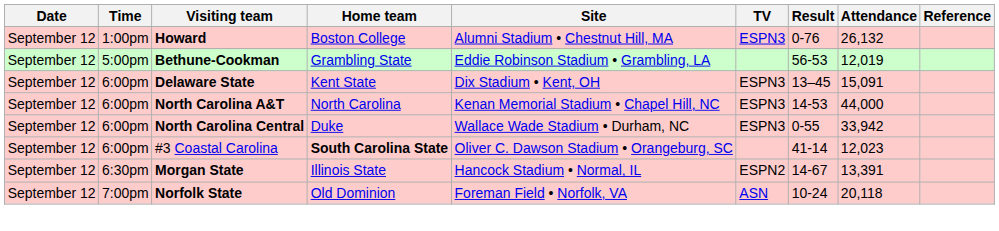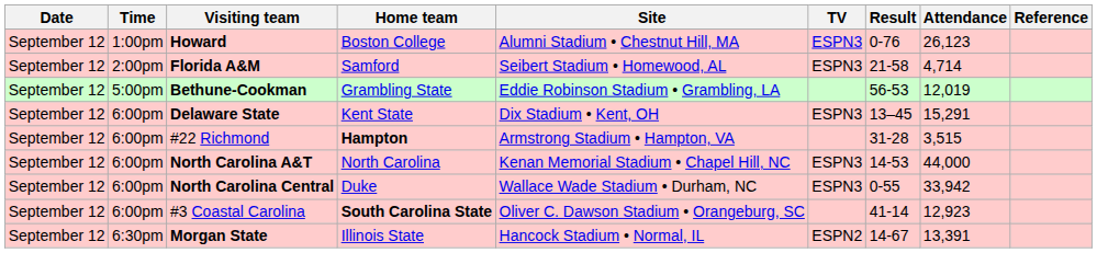 <table class="wikitable" style="font-size:95%;">
 <tr>
 <th>Date</th>
 <th>Time</th>
 <th>Visiting team</th>
 <th>Home team</th>
 <th>Site</th>
 <th>TV</th>
 <th>Result</th>
 <th>Attendance</th>
 <th class="unsortable">Reference</th>
 </tr>
 <tr bgcolor=#ffcccc>
 <td>September 12</td>
 <td>1:00pm</td>
 <td><strong>Howard</strong></td>
 <td><a href='#'>Boston College</a></td>
 <td><a href='#'>Alumni Stadium</a> • <a href='#'>Chestnut Hill, MA</a></td>
 <td><a href='#'>ESPN3</a></td>
 <td>0-76</td>
-<td>26,132</td>
+<td>26,123</td>
+<td></td>
+</tr>
+<tr bgcolor=#ffcccc>
+<td>September 12</td>
+<td>2:00pm</td>
+<td><strong>Florida A&M</strong></td>
+<td><a href='#'>Samford</a></td>
+<td><a href='#'>Seibert Stadium</a> • <a href='#'>Homewood, AL</a></td>
+<td>ESPN3</td>
+<td>21-58</td>
+<td>4,714</td>
 <td></td>
 </tr>
 <tr bgcolor=#ccffcc>
 <td>September 12</td>
 <td>5:00pm</td>
 <td><strong>Bethune-Cookman</strong></td>
 <td><a href='#'>Grambling State</a></td>
 <td><a href='#'>Eddie Robinson Stadium</a> • <a href='#'>Grambling, LA</a></td>
 <td></td>
 <td>56-53</td>
 <td>12,019</td>
 <td></td>
 </tr>
 <tr bgcolor=#ffcccc>
 <td>September 12</td>
 <td>6:00pm</td>
 <td><strong>Delaware State</strong></td>
 <td><a href='#'>Kent State</a></td>
 <td><a href='#'>Dix Stadium</a> • <a href='#'>Kent, OH</a></td>
 <td>ESPN3</td>
 <td>13–45</td>
-<td>15,091</td>
+<td>15,291</td>
+<td></td>
+</tr>
+<tr bgcolor=#ffcccc>
+<td>September 12</td>
+<td>6:00pm</td>
+<td>#22 <a href='#'>Richmond</a></td>
+<td><strong>Hampton</strong></td>
+<td><a href='#'>Armstrong Stadium</a> • <a href='#'>Hampton, VA</a></td>
+<td></td>
+<td>31-28</td>
+<td>3,515</td>
 <td></td>
 </tr>
 <tr bgcolor=#ffcccc>
 <td>September 12</td>
 <td>6:00pm</td>
 <td><strong>North Carolina A&T</strong></td>
 <td><a href='#'>North Carolina</a></td>
 <td><a href='#'>Kenan Memorial Stadium</a> • <a href='#'>Chapel Hill, NC</a></td>
 <td>ESPN3</td>
 <td>14-53</td>
 <td>44,000</td>
 <td></td>
 </tr>
 <tr bgcolor=#ffcccc>
 <td>September 12</td>
 <td>6:00pm</td>
 <td><strong>North Carolina Central</strong></td>
 <td><a href='#'>Duke</a></td>
 <td><a href='#'>Wallace Wade Stadium</a> • Durham, NC</td>
 <td>ESPN3</td>
 <td>0-55</td>
 <td>33,942</td>
 <td></td>
 </tr>
 <tr bgcolor=#ffcccc>
 <td>September 12</td>
 <td>6:00pm</td>
 <td>#3 <a href='#'>Coastal Carolina</a></td>
 <td><strong>South Carolina State</strong></td>
 <td><a href='#'>Oliver C. Dawson Stadium</a> • <a href='#'>Orangeburg, SC</a></td>
 <td></td>
 <td>41-14</td>
-<td>12,023</td>
+<td>12,923</td>
 <td></td>
 </tr>
 <tr bgcolor=#ffcccc>
 <td>September 12</td>
 <td>6:30pm</td>
 <td><strong>Morgan State</strong></td>
 <td><a href='#'>Illinois State</a></td>
 <td><a href='#'>Hancock Stadium</a> • <a href='#'>Normal, IL</a></td>
 <td>ESPN2</td>
 <td>14-67</td>
 <td>13,391</td>
 <td></td>
 </tr>
-<tr bgcolor=#ffcccc>
-<td>September 12</td>
-<td>7:00pm</td>
-<td><strong>Norfolk State</strong></td>
-<td><a href='#'>Old Dominion</a></td>
-<td><a href='#'>Foreman Field</a> • <a href='#'>Norfolk, VA</a></td>
-<td><a href='#'>ASN</a></td>
-<td>10-24</td>
-<td>20,118</td>
-<td></td>
-</tr>
 </table>
